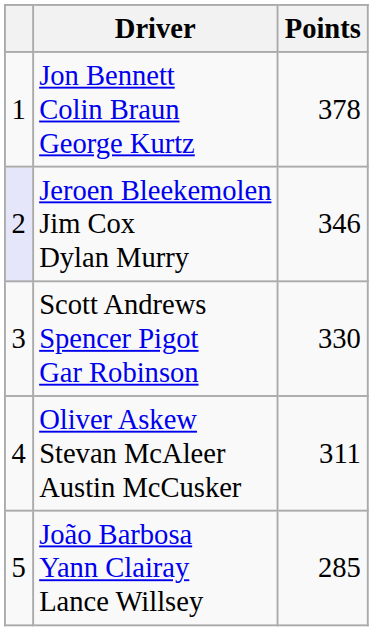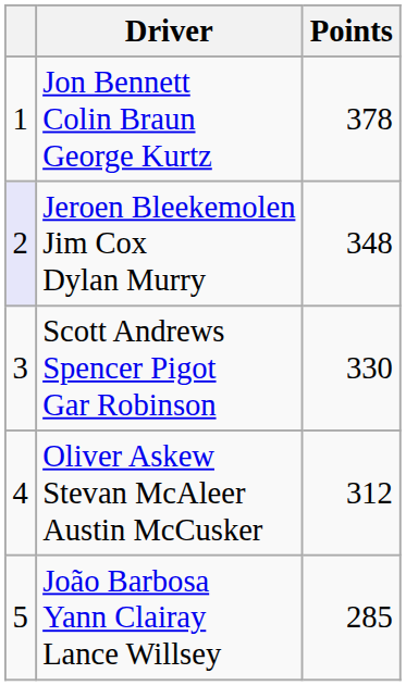 <table class="wikitable" style="font-size: 95%;">
 <tr>
 <th scope="col"></th>
 <th scope="col">Driver</th>
 <th scope="col">Points</th>
 </tr>
 <tr>
 <td align=center>1</td>
 <td> <a href='#'>Jon Bennett</a><br> <a href='#'>Colin Braun</a><br> <a href='#'>George Kurtz</a></td>
 <td align=right>378</td>
 </tr>
 <tr>
 <td align=center style="background: lavender;">2</td>
 <td> <a href='#'>Jeroen Bleekemolen</a><br> Jim Cox<br> Dylan Murry</td>
-<td align=right>346</td>
+<td align=right>348</td>
 </tr>
 <tr>
 <td align=center>3</td>
 <td> Scott Andrews<br> <a href='#'>Spencer Pigot</a><br> <a href='#'>Gar Robinson</a></td>
 <td align=right>330</td>
 </tr>
 <tr>
 <td align=center>4</td>
 <td> <a href='#'>Oliver Askew</a><br> Stevan McAleer<br> Austin McCusker</td>
-<td align=right>311</td>
+<td align=right>312</td>
 </tr>
 <tr>
 <td align=center>5</td>
 <td> <a href='#'>João Barbosa</a><br> <a href='#'>Yann Clairay</a><br> Lance Willsey</td>
 <td align=right>285</td>
 </tr>
 </table>
